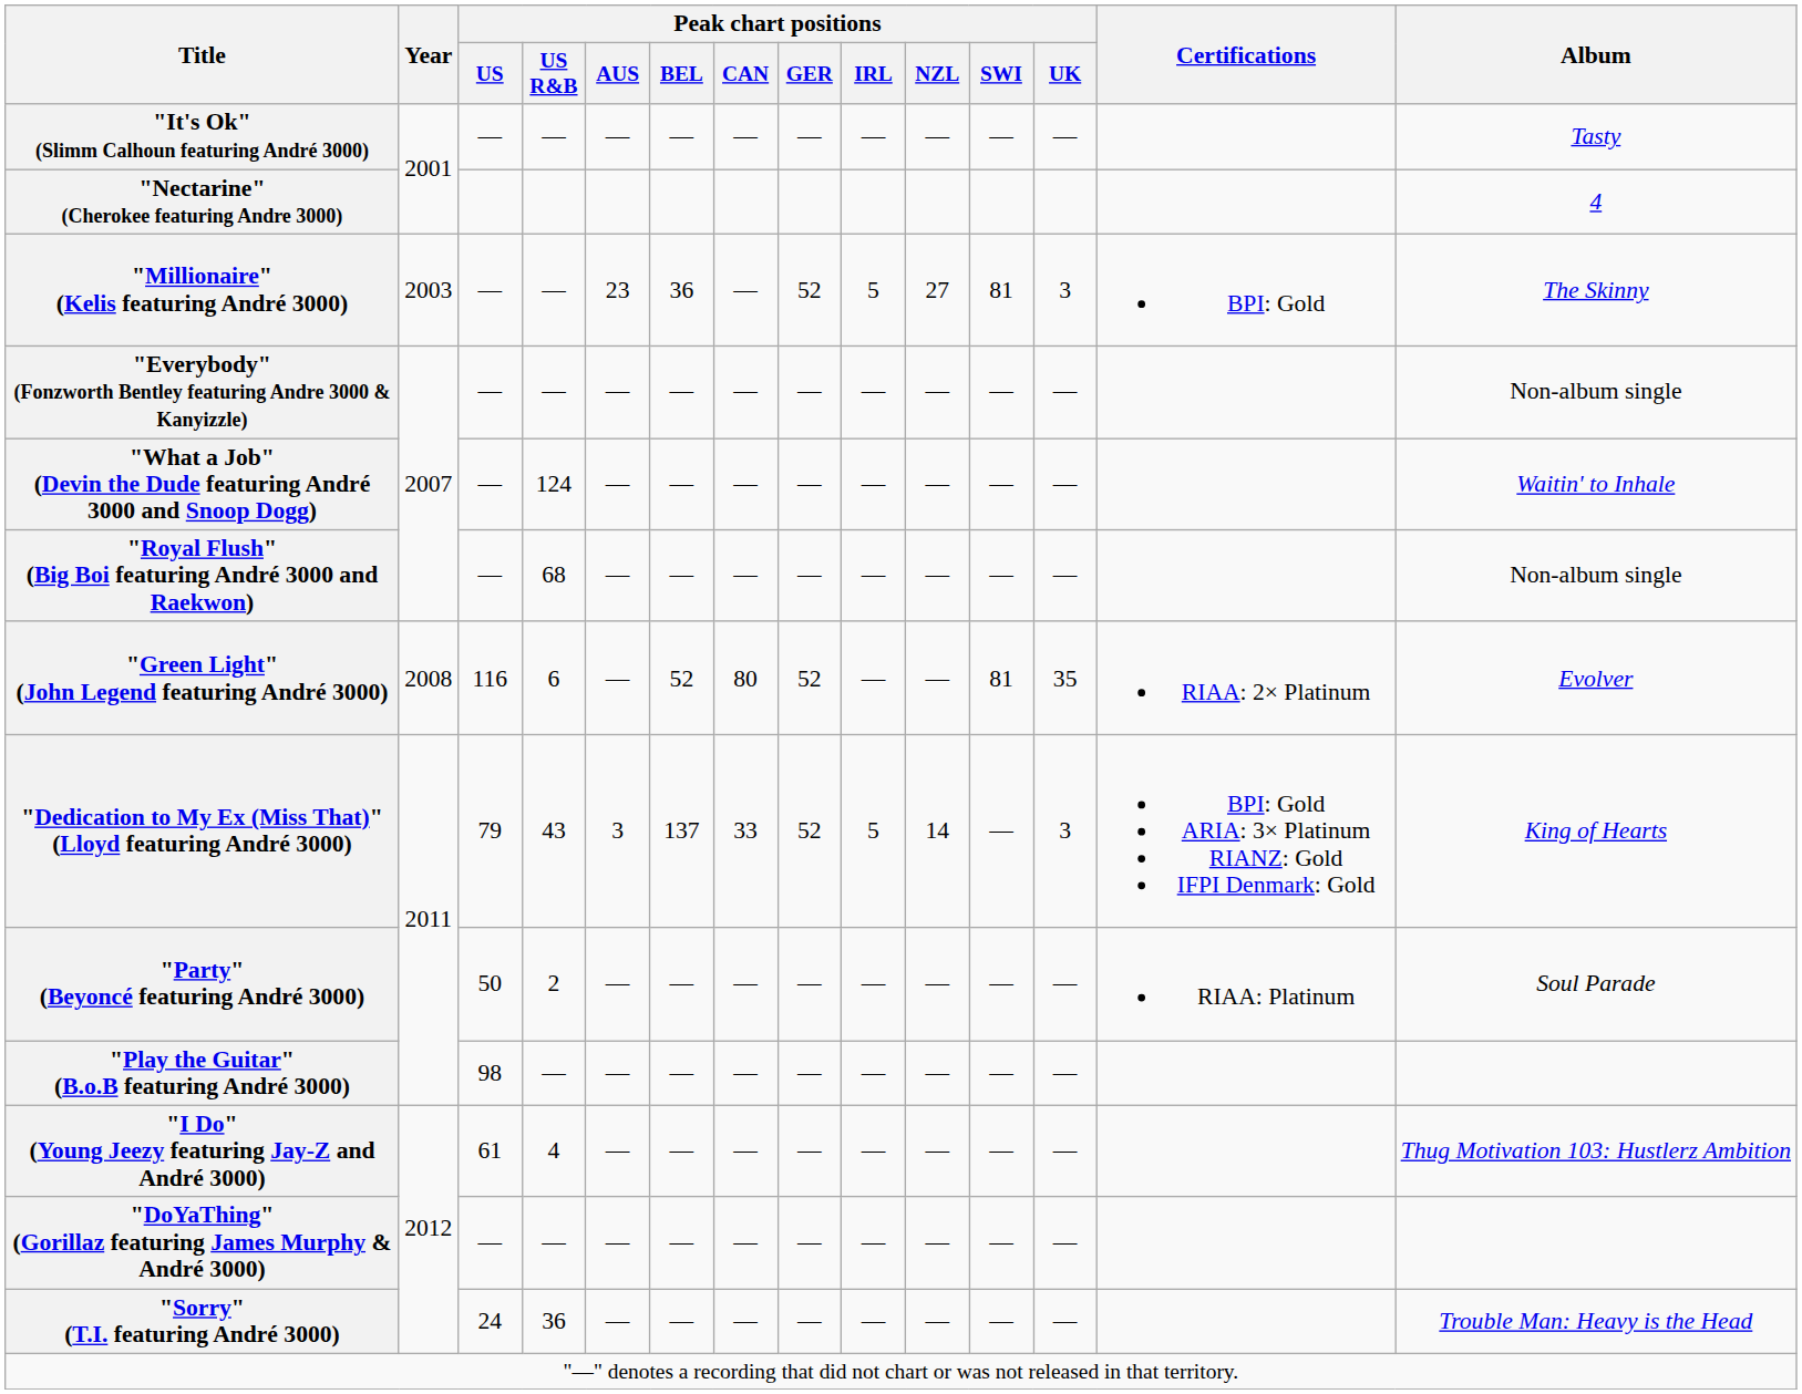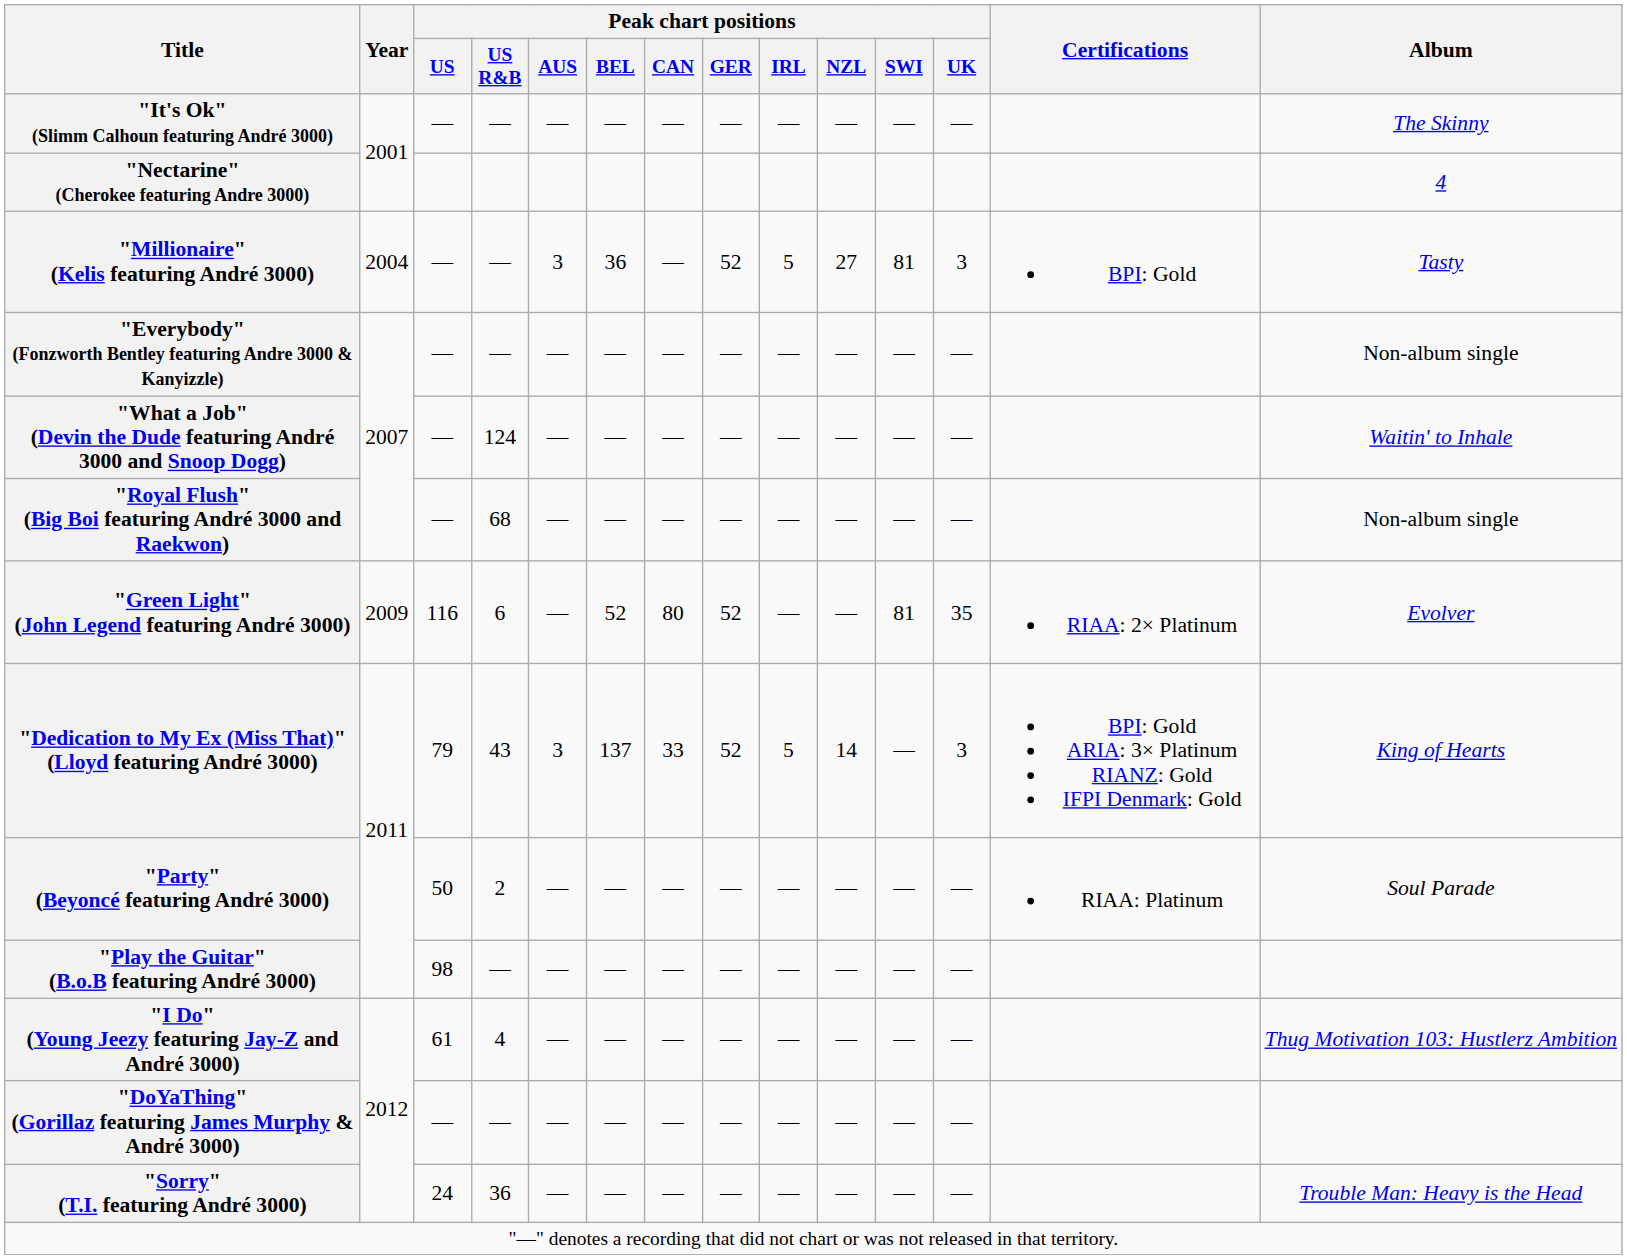 <table class="wikitable plainrowheaders" style="text-align:center;">
 <tr>
 <th scope="col" rowspan="2" style="width:16em;">Title</th>
 <th scope="col" rowspan="2">Year</th>
 <th scope="col" colspan="10">Peak chart positions</th>
 <th scope="col" rowspan="2" style="width:12em;"><a href='#'>Certifications</a></th>
 <th scope="col" rowspan="2">Album</th>
 </tr>
 <tr>
 <th scope="col" style="width:2.5em;font-size:90%;"><a href='#'>US</a><br></th>
 <th scope="col" style="width:2.5em;font-size:90%;"><a href='#'>US<br>R&B</a><br></th>
 <th scope="col" style="width:2.5em;font-size:90%;"><a href='#'>AUS</a><br></th>
 <th scope="col" style="width:2.5em;font-size:90%;"><a href='#'>BEL</a><br></th>
 <th scope="col" style="width:2.5em;font-size:90%;"><a href='#'>CAN</a><br></th>
 <th scope="col" style="width:2.5em;font-size:90%;"><a href='#'>GER</a><br></th>
 <th scope="col" style="width:2.5em;font-size:90%;"><a href='#'>IRL</a><br></th>
 <th scope="col" style="width:2.5em;font-size:90%;"><a href='#'>NZL</a><br></th>
 <th scope="col" style="width:2.5em;font-size:90%;"><a href='#'>SWI</a><br></th>
 <th scope="col" style="width:2.5em;font-size:90%;"><a href='#'>UK</a><br></th>
 </tr>
 <tr>
 <th scope="row">"It's Ok"<br><small>(Slimm Calhoun featuring <span>André 3000)</span></small></th>
 <td rowspan="2">2001</td>
 <td>—</td>
 <td>—</td>
 <td>—</td>
 <td>—</td>
 <td>—</td>
 <td>—</td>
 <td>—</td>
 <td>—</td>
 <td>—</td>
 <td>—</td>
 <td></td>
-<td><em><a href='#'>Tasty</a></em></td>
+<td><a href='#'><em>The Skinny</em></a></td>
 </tr>
 <tr>
 <th scope="row">"Nectarine"<br><small>(Cherokee featuring Andre 3000)</small></th>
 <td></td>
 <td></td>
 <td></td>
 <td></td>
 <td></td>
 <td></td>
 <td></td>
 <td></td>
 <td></td>
 <td></td>
 <td></td>
 <td><em><a href='#'>4</a></em></td>
 </tr>
 <tr>
 <th scope="row">"<a href='#'>Millionaire</a>" <br><span>(<a href='#'>Kelis</a> featuring André 3000)</span></th>
-<td>2003</td>
+<td>2004</td>
 <td>—</td>
 <td>—</td>
-<td>23</td>
+<td>3</td>
 <td>36</td>
 <td>—</td>
 <td>52</td>
 <td>5</td>
 <td>27</td>
 <td>81</td>
 <td>3</td>
 <td><br><ul><li><a href='#'>BPI</a>: Gold</li></ul></td>
-<td><a href='#'><em>The Skinny</em></a></td>
+<td><em><a href='#'>Tasty</a></em></td>
 </tr>
 <tr>
 <th scope="row">"Everybody"<br><small>(Fonzworth Bentley featuring Andre 3000 & Kanyizzle)</small></th>
 <td rowspan="3">2007</td>
 <td>—</td>
 <td>—</td>
 <td>—</td>
 <td>—</td>
 <td>—</td>
 <td>—</td>
 <td>—</td>
 <td>—</td>
 <td>—</td>
 <td>—</td>
 <td></td>
 <td>Non-album single</td>
 </tr>
 <tr>
 <th scope="row">"What a Job" <br><span>(<a href='#'>Devin the Dude</a> featuring André 3000 and <a href='#'>Snoop Dogg</a>)</span></th>
 <td>—</td>
 <td>124</td>
 <td>—</td>
 <td>—</td>
 <td>—</td>
 <td>—</td>
 <td>—</td>
 <td>—</td>
 <td>—</td>
 <td>—</td>
 <td></td>
 <td><em><a href='#'>Waitin' to Inhale</a></em></td>
 </tr>
 <tr>
 <th scope="row">"<a href='#'>Royal Flush</a>" <br><span>(<a href='#'>Big Boi</a> featuring André 3000 and <a href='#'>Raekwon</a>)</span></th>
 <td>—</td>
 <td>68</td>
 <td>—</td>
 <td>—</td>
 <td>—</td>
 <td>—</td>
 <td>—</td>
 <td>—</td>
 <td>—</td>
 <td>—</td>
 <td></td>
 <td>Non-album single</td>
 </tr>
 <tr>
 <th scope="row">"<a href='#'>Green Light</a>" <br><span>(<a href='#'>John Legend</a> featuring André 3000)</span></th>
-<td>2008</td>
+<td>2009</td>
 <td>116</td>
 <td>6</td>
 <td>—</td>
 <td>52</td>
 <td>80</td>
 <td>52</td>
 <td>—</td>
 <td>—</td>
 <td>81</td>
 <td>35</td>
 <td><br><ul><li><a href='#'>RIAA</a>: 2× Platinum</li></ul></td>
 <td><em><a href='#'>Evolver</a></em></td>
 </tr>
 <tr>
 <th scope="row">"<a href='#'>Dedication to My Ex (Miss That)</a>" <br><span>(<a href='#'>Lloyd</a> featuring André 3000)</span></th>
 <td rowspan="3">2011</td>
 <td>79</td>
 <td>43</td>
 <td>3</td>
 <td>137</td>
 <td>33</td>
 <td>52</td>
 <td>5</td>
 <td>14</td>
 <td>—</td>
 <td>3</td>
 <td><br><ul><li><a href='#'>BPI</a>: Gold</li><li><a href='#'>ARIA</a>: 3× Platinum</li><li><a href='#'>RIANZ</a>: Gold</li><li><a href='#'>IFPI Denmark</a>: Gold</li></ul></td>
 <td><em><a href='#'>King of Hearts</a></em></td>
 </tr>
 <tr>
 <th scope="row">"<a href='#'>Party</a>" <br><span>(<a href='#'>Beyoncé</a> featuring André 3000)</span></th>
 <td>50</td>
 <td>2</td>
 <td>—</td>
 <td>—</td>
 <td>—</td>
 <td>—</td>
 <td>—</td>
 <td>—</td>
 <td>—</td>
 <td>—</td>
 <td><br><ul><li>RIAA: Platinum</li></ul></td>
 <td><em>Soul Parade</em></td>
 </tr>
 <tr>
 <th scope="row">"<a href='#'>Play the Guitar</a>" <br><span>(<a href='#'>B.o.B</a> featuring André 3000)</span></th>
 <td>98</td>
 <td>—</td>
 <td>—</td>
 <td>—</td>
 <td>—</td>
 <td>—</td>
 <td>—</td>
 <td>—</td>
 <td>—</td>
 <td>—</td>
 <td></td>
 <td></td>
 </tr>
 <tr>
 <th scope="row">"<a href='#'>I Do</a>"<br><span>(<a href='#'>Young Jeezy</a> featuring <a href='#'>Jay-Z</a> and André 3000)</span></th>
 <td rowspan="3">2012</td>
 <td>61</td>
 <td>4</td>
 <td>—</td>
 <td>—</td>
 <td>—</td>
 <td>—</td>
 <td>—</td>
 <td>—</td>
 <td>—</td>
 <td>—</td>
 <td></td>
 <td><em><a href='#'>Thug Motivation 103: Hustlerz Ambition</a></em></td>
 </tr>
 <tr>
 <th scope="row">"<a href='#'>DoYaThing</a>" <br><span>(<a href='#'>Gorillaz</a> featuring <a href='#'>James Murphy</a> & André 3000)</span></th>
 <td>—</td>
 <td>—</td>
 <td>—</td>
 <td>—</td>
 <td>—</td>
 <td>—</td>
 <td>—</td>
 <td>—</td>
 <td>—</td>
 <td>—</td>
 <td></td>
 <td></td>
 </tr>
 <tr>
 <th scope="row">"<a href='#'>Sorry</a>"<br><span>(<a href='#'>T.I.</a> featuring André 3000)</span></th>
 <td>24</td>
 <td>36</td>
 <td>—</td>
 <td>—</td>
 <td>—</td>
 <td>—</td>
 <td>—</td>
 <td>—</td>
 <td>—</td>
 <td>—</td>
 <td></td>
 <td><em><a href='#'>Trouble Man: Heavy is the Head</a></em></td>
 </tr>
 <tr>
 <td colspan="14" style="font-size:90%">"—" denotes a recording that did not chart or was not released in that territory.</td>
 </tr>
 </table>
